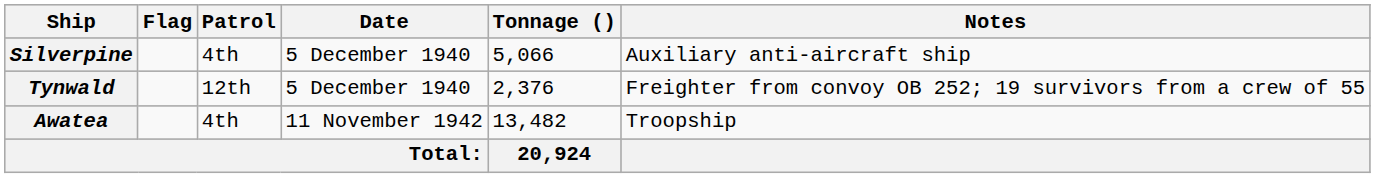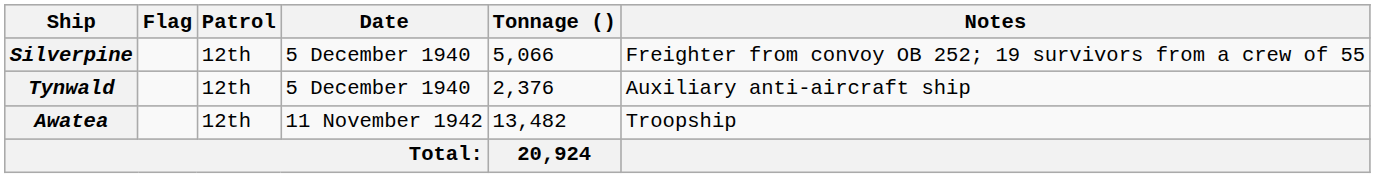 <table class="wikitable plainrowheaders">
 <tr>
 <th scope="col">Ship</th>
 <th scope="col">Flag</th>
 <th scope="col">Patrol</th>
 <th scope="col">Date</th>
 <th scope="col">Tonnage (<a href='#'></a>)</th>
 <th scope="col">Notes</th>
 </tr>
 <tr>
 <th scope="row"><em>Silverpine</em></th>
 <td></td>
-<td>4th</td>
+<td>12th</td>
 <td>5 December 1940</td>
 <td>5,066</td>
-<td>Auxiliary anti-aircraft ship</td>
+<td>Freighter from convoy OB 252; 19 survivors from a crew of 55</td>
 </tr>
 <tr>
 <th scope="row"><em>Tynwald</em></th>
 <td></td>
 <td>12th</td>
 <td>5 December 1940</td>
 <td>2,376</td>
-<td>Freighter from convoy OB 252; 19 survivors from a crew of 55</td>
+<td>Auxiliary anti-aircraft ship</td>
 </tr>
 <tr>
 <th scope="row"><em>Awatea</em></th>
 <td></td>
-<td>4th</td>
+<td>12th</td>
 <td>11 November 1942</td>
 <td>13,482</td>
 <td>Troopship</td>
 </tr>
 <tr>
 <th scope="row" colspan=4 style="text-align:right; font-weight: bold;">Total:</th>
 <th scope="col">20,924 </th>
 <th scope="col"></th>
 </tr>
 </table>
